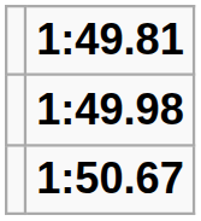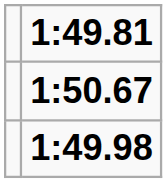 <table class="wikitable">
 <tr>
 <td></td>
 <td align=center><strong>1:49.81</strong></td>
 </tr>
 <tr>
 <td></td>
-<td align=center><strong>1:49.98</strong></td>
+<td align=center><strong>1:50.67</strong></td>
 </tr>
 <tr>
 <td></td>
-<td align=center><strong>1:50.67</strong></td>
+<td align=center><strong>1:49.98</strong></td>
 </tr>
 </table>
